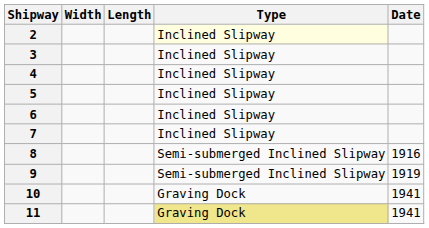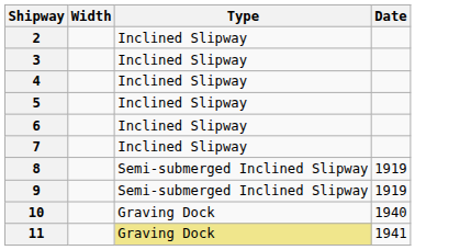 <table class="wikitable">
 <tr>
 <th style="text-align: left;">Shipway</th>
 <th>Width</th>
-<th>Length</th>
 <th>Type</th>
 <th>Date</th>
 </tr>
 <tr>
 <th style="text-align: center;">2</th>
 <td></td>
-<td></td>
-<td style="background: lightyellow;">Inclined Slipway</td>
+<td>Inclined Slipway</td>
 <td></td>
 </tr>
 <tr>
 <th style="text-align: center;">3</th>
-<td></td>
 <td></td>
 <td>Inclined Slipway</td>
 <td></td>
 </tr>
 <tr>
 <th style="text-align: center;">4</th>
 <td></td>
-<td></td>
 <td>Inclined Slipway</td>
 <td></td>
 </tr>
 <tr>
 <th style="text-align: center;">5</th>
-<td></td>
 <td></td>
 <td>Inclined Slipway</td>
 <td></td>
 </tr>
 <tr>
 <th style="text-align: center;">6</th>
 <td></td>
-<td></td>
 <td>Inclined Slipway</td>
 <td></td>
 </tr>
 <tr>
 <th style="text-align: center;">7</th>
-<td></td>
 <td></td>
 <td>Inclined Slipway</td>
 <td></td>
 </tr>
 <tr>
 <th style="text-align: center;">8</th>
 <td></td>
-<td></td>
 <td>Semi-submerged Inclined Slipway</td>
-<td>1916</td>
+<td>1919</td>
 </tr>
 <tr>
 <th style="text-align: center;">9</th>
-<td></td>
 <td></td>
 <td>Semi-submerged Inclined Slipway</td>
 <td>1919</td>
 </tr>
 <tr>
 <th style="text-align: center;">10</th>
 <td></td>
-<td></td>
 <td>Graving Dock</td>
-<td>1941</td>
+<td>1940</td>
 </tr>
 <tr>
 <th style="text-align: center;">11</th>
-<td></td>
 <td></td>
 <td style="background: khaki;">Graving Dock</td>
 <td>1941</td>
 </tr>
 </table>
